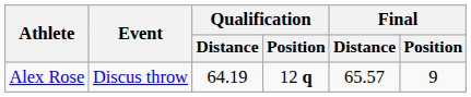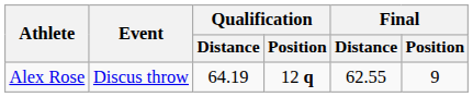 <table class=wikitable style=font-size:90%>
 <tr>
 <th rowspan=2>Athlete</th>
 <th rowspan=2>Event</th>
 <th colspan=2>Qualification</th>
 <th colspan=2>Final</th>
 </tr>
 <tr style=font-size:95%>
 <th>Distance</th>
 <th>Position</th>
 <th>Distance</th>
 <th>Position</th>
 </tr>
 <tr align=center>
 <td align=left><a href='#'>Alex Rose</a></td>
 <td align=left><a href='#'>Discus throw</a></td>
 <td>64.19</td>
 <td>12 <strong>q</strong></td>
-<td>65.57</td>
+<td>62.55</td>
 <td>9</td>
 </tr>
 </table>
